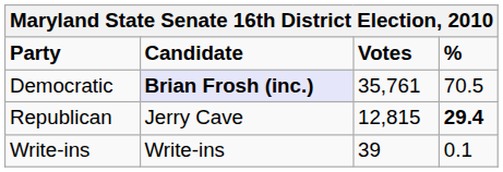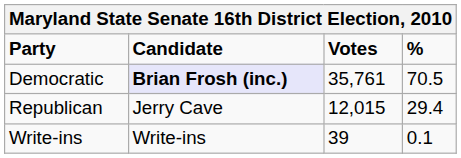 <table class="wikitable">
 <tr>
 <th colspan="4">Maryland State Senate 16th District Election, 2010</th>
 </tr>
 <tr>
 <td><strong>Party</strong></td>
 <td><strong>Candidate</strong></td>
 <td><strong>Votes</strong></td>
 <td><strong>%</strong></td>
 </tr>
 <tr>
 <td>Democratic</td>
 <td style="background: lavender;"><strong>Brian Frosh (inc.)</strong></td>
 <td>35,761</td>
 <td>70.5</td>
 </tr>
 <tr>
 <td>Republican</td>
 <td>Jerry Cave</td>
-<td>12,815</td>
-<td><strong>29.4</strong></td>
+<td>12,015</td>
+<td>29.4</td>
 </tr>
 <tr>
 <td>Write-ins</td>
 <td>Write-ins</td>
 <td>39</td>
 <td>0.1</td>
 </tr>
 </table>
